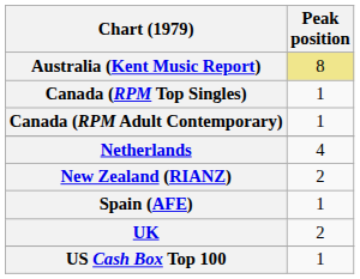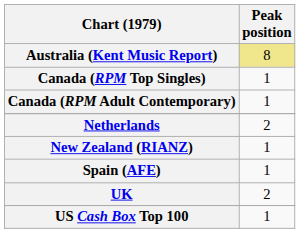 <table class="wikitable sortable plainrowheaders">
 <tr>
 <th scope="col">Chart (1979)</th>
 <th scope="col">Peak<br>position</th>
 </tr>
 <tr>
 <th scope="row">Australia (<a href='#'>Kent Music Report</a>)</th>
 <td style="background: khaki; text-align:center;">8</td>
 </tr>
 <tr>
 <th scope="row">Canada (<em><a href='#'>RPM</a></em> Top Singles)</th>
 <td style="text-align:center;">1</td>
 </tr>
 <tr>
 <th scope="row">Canada (<em>RPM</em> Adult Contemporary)</th>
 <td style="text-align:center;">1</td>
 </tr>
 <tr>
 </tr>
 <tr>
 <th scope="row"><a href='#'>Netherlands</a></th>
-<td style="text-align:center;">4</td>
+<td style="text-align:center;">2</td>
 </tr>
 <tr>
 <th scope="row"><a href='#'>New Zealand</a> (<a href='#'>RIANZ</a>)</th>
-<td style="text-align:center;">2</td>
+<td style="text-align:center;">1</td>
 </tr>
 <tr>
 <th scope="row">Spain (<a href='#'>AFE</a>)</th>
 <td style="text-align:center;">1</td>
 </tr>
 <tr>
 <th scope="row"><a href='#'>UK</a></th>
 <td style="text-align:center;">2</td>
 </tr>
 <tr>
 </tr>
 <tr>
 </tr>
 <tr>
 </tr>
 <tr>
 <th scope="row">US <em><a href='#'>Cash Box</a></em> Top 100</th>
 <td style="text-align:center;">1</td>
 </tr>
 </table>
